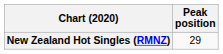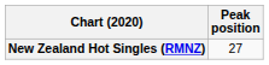 <table class="wikitable sortable plainrowheaders" style="text-align:center">
 <tr>
 <th scope="col">Chart (2020)</th>
 <th scope="col">Peak<br>position</th>
 </tr>
 <tr>
 <th scope="row">New Zealand Hot Singles (<a href='#'>RMNZ</a>)</th>
-<td>29</td>
+<td>27</td>
 </tr>
 </table>
